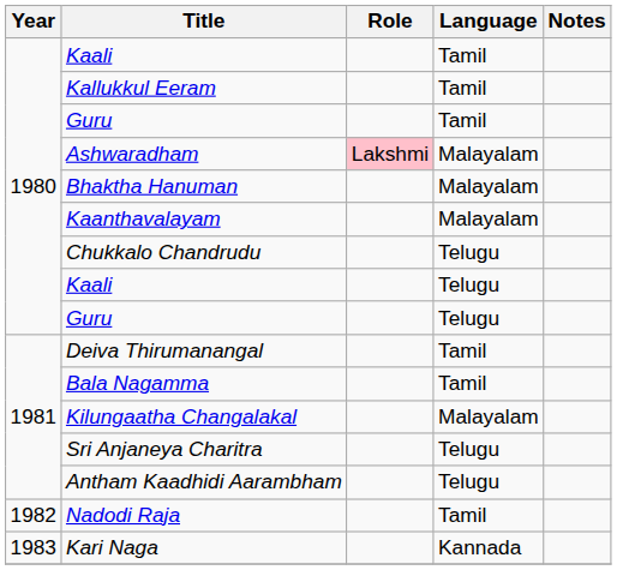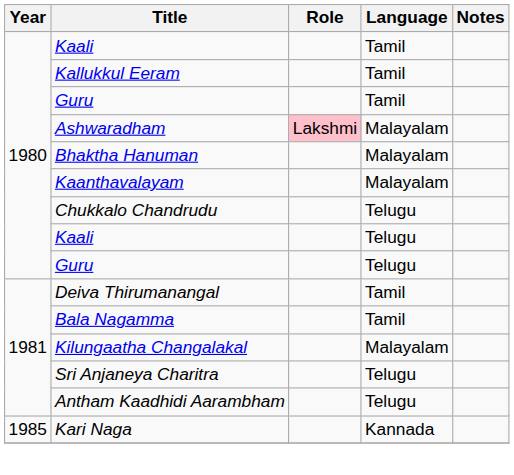 <table class="wikitable sortable">
 <tr>
 <th>Year</th>
 <th>Title</th>
 <th>Role</th>
 <th>Language</th>
 <th>Notes</th>
 </tr>
 <tr>
 <td rowspan="9">1980</td>
 <td><em><a href='#'>Kaali</a></em></td>
 <td></td>
 <td>Tamil</td>
 <td></td>
 </tr>
 <tr>
 <td><em><a href='#'>Kallukkul Eeram</a></em></td>
 <td></td>
 <td>Tamil</td>
 <td></td>
 </tr>
 <tr>
 <td><em><a href='#'>Guru</a></em></td>
 <td></td>
 <td>Tamil</td>
 <td></td>
 </tr>
 <tr>
 <td><em><a href='#'>Ashwaradham</a></em></td>
 <td style="background: pink;">Lakshmi</td>
 <td>Malayalam</td>
 <td></td>
 </tr>
 <tr>
 <td><em><a href='#'>Bhaktha Hanuman</a></em></td>
 <td></td>
 <td>Malayalam</td>
 <td></td>
 </tr>
 <tr>
 <td><em><a href='#'>Kaanthavalayam</a></em></td>
 <td></td>
 <td>Malayalam</td>
 <td></td>
 </tr>
 <tr>
 <td><em>Chukkalo Chandrudu</em></td>
 <td></td>
 <td>Telugu</td>
 <td></td>
 </tr>
 <tr>
 <td><em><a href='#'>Kaali</a></em></td>
 <td></td>
 <td>Telugu</td>
 <td></td>
 </tr>
 <tr>
 <td><em><a href='#'>Guru</a></em></td>
 <td></td>
 <td>Telugu</td>
 <td></td>
 </tr>
 <tr>
 <td rowspan="5">1981</td>
 <td><em>Deiva Thirumanangal</em></td>
 <td></td>
 <td>Tamil</td>
 <td></td>
 </tr>
 <tr>
 <td><em><a href='#'>Bala Nagamma</a></em></td>
 <td></td>
 <td>Tamil</td>
 <td></td>
 </tr>
 <tr>
 <td><em><a href='#'>Kilungaatha Changalakal</a></em></td>
 <td></td>
 <td>Malayalam</td>
 <td></td>
 </tr>
 <tr>
 <td><em>Sri Anjaneya Charitra</em></td>
 <td></td>
 <td>Telugu</td>
 <td></td>
 </tr>
 <tr>
 <td><em>Antham Kaadhidi Aarambham</em></td>
 <td></td>
 <td>Telugu</td>
 <td></td>
 </tr>
 <tr>
-<td>1982</td>
-<td><em><a href='#'>Nadodi Raja</a></em></td>
-<td></td>
-<td>Tamil</td>
-<td></td>
-</tr>
-<tr>
-<td>1983</td>
+<td>1985</td>
 <td><em>Kari Naga</em></td>
 <td></td>
 <td>Kannada</td>
 <td></td>
 </tr>
 <tr>
 </tr>
 </table>
